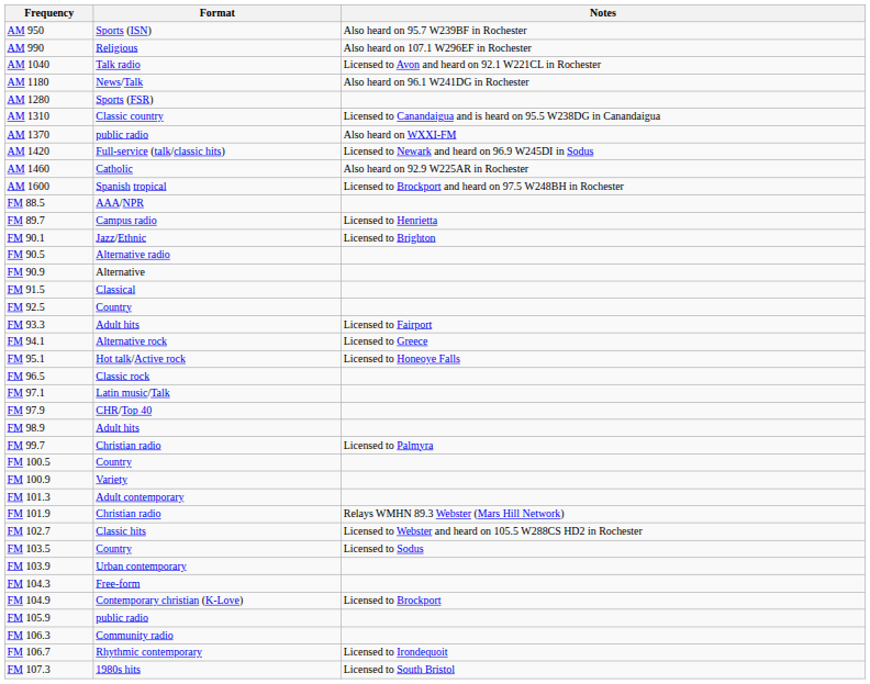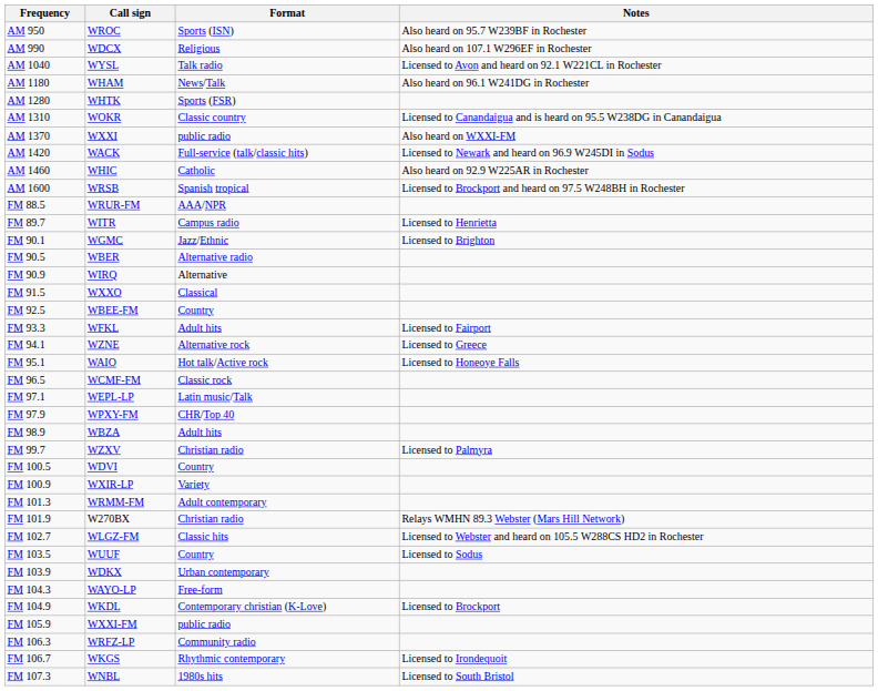 <table class="wikitable sortable"  width="100%">
 <tr>
 <th>Frequency</th>
+<th>Call sign</th>
 <th>Format</th>
 <th>Notes</th>
 </tr>
 <tr>
 <td><a href='#'>AM</a> 950</td>
+<td><a href='#'>WROC</a></td>
 <td><a href='#'>Sports</a> (<a href='#'>ISN</a>)</td>
 <td>Also heard on 95.7 W239BF in Rochester</td>
 </tr>
 <tr>
 <td><a href='#'>AM</a> 990</td>
+<td><a href='#'>WDCX</a></td>
 <td><a href='#'>Religious</a></td>
 <td>Also heard on 107.1 W296EF in Rochester</td>
 </tr>
 <tr>
 <td><a href='#'>AM</a> 1040</td>
+<td><a href='#'>WYSL</a></td>
 <td><a href='#'>Talk radio</a></td>
 <td>Licensed to <a href='#'>Avon</a> and heard on 92.1 W221CL in Rochester</td>
 </tr>
 <tr>
 <td><a href='#'>AM</a> 1180</td>
+<td><a href='#'>WHAM</a></td>
 <td><a href='#'>News</a>/<a href='#'>Talk</a></td>
 <td>Also heard on 96.1 W241DG in Rochester</td>
 </tr>
 <tr>
 <td><a href='#'>AM</a> 1280</td>
+<td><a href='#'>WHTK</a></td>
 <td><a href='#'>Sports</a> (<a href='#'>FSR</a>)</td>
 <td></td>
 </tr>
 <tr>
 <td><a href='#'>AM</a> 1310</td>
+<td><a href='#'>WOKR</a></td>
 <td><a href='#'>Classic country</a></td>
 <td>Licensed to <a href='#'>Canandaigua</a> and is heard on 95.5 W238DG in Canandaigua</td>
 </tr>
 <tr>
 <td><a href='#'>AM</a> 1370</td>
+<td><a href='#'>WXXI</a></td>
 <td><a href='#'>public radio</a></td>
 <td>Also heard on <a href='#'>WXXI-FM</a></td>
 </tr>
 <tr>
 <td><a href='#'>AM</a> 1420</td>
+<td><a href='#'>WACK</a></td>
 <td><a href='#'>Full-service</a> (<a href='#'>talk</a>/<a href='#'>classic hits</a>)</td>
 <td>Licensed to <a href='#'>Newark</a> and heard on 96.9 W245DI in <a href='#'>Sodus</a></td>
 </tr>
 <tr>
 <td><a href='#'>AM</a> 1460</td>
+<td><a href='#'>WHIC</a></td>
 <td><a href='#'>Catholic</a></td>
 <td>Also heard on 92.9 W225AR in Rochester</td>
 </tr>
 <tr>
 <td><a href='#'>AM</a> 1600</td>
+<td><a href='#'>WRSB</a></td>
 <td><a href='#'>Spanish</a> <a href='#'>tropical</a></td>
 <td>Licensed to <a href='#'>Brockport</a> and heard on 97.5 W248BH in Rochester</td>
 </tr>
 <tr>
 <td><a href='#'>FM</a> 88.5</td>
+<td><a href='#'>WRUR-FM</a></td>
 <td><a href='#'>AAA</a>/<a href='#'>NPR</a></td>
 <td></td>
 </tr>
 <tr>
 <td><a href='#'>FM</a> 89.7</td>
+<td><a href='#'>WITR</a></td>
 <td><a href='#'>Campus radio</a></td>
 <td>Licensed to <a href='#'>Henrietta</a></td>
 </tr>
 <tr>
 <td><a href='#'>FM</a> 90.1</td>
+<td><a href='#'>WGMC</a></td>
 <td><a href='#'>Jazz</a>/<a href='#'>Ethnic</a></td>
 <td>Licensed to <a href='#'>Brighton</a></td>
 </tr>
 <tr>
 <td><a href='#'>FM</a> 90.5</td>
+<td><a href='#'>WBER</a></td>
 <td><a href='#'>Alternative radio</a></td>
 <td></td>
 </tr>
 <tr>
 <td><a href='#'>FM</a> 90.9</td>
+<td><a href='#'>WIRQ</a></td>
 <td>Alternative</td>
 <td></td>
 </tr>
 <tr>
 <td><a href='#'>FM</a> 91.5</td>
+<td><a href='#'>WXXO</a></td>
 <td><a href='#'>Classical</a></td>
 <td></td>
 </tr>
 <tr>
 <td><a href='#'>FM</a> 92.5</td>
+<td><a href='#'>WBEE-FM</a></td>
 <td><a href='#'>Country</a></td>
 <td></td>
 </tr>
 <tr>
 <td><a href='#'>FM</a> 93.3</td>
+<td><a href='#'>WFKL</a></td>
 <td><a href='#'>Adult hits</a></td>
 <td>Licensed to <a href='#'>Fairport</a></td>
 </tr>
 <tr>
 <td><a href='#'>FM</a> 94.1</td>
+<td><a href='#'>WZNE</a></td>
 <td><a href='#'>Alternative rock</a></td>
 <td>Licensed to <a href='#'>Greece</a></td>
 </tr>
 <tr>
 <td><a href='#'>FM</a> 95.1</td>
+<td><a href='#'>WAIO</a></td>
 <td><a href='#'>Hot talk</a>/<a href='#'>Active rock</a></td>
 <td>Licensed to <a href='#'>Honeoye Falls</a></td>
 </tr>
 <tr>
 <td><a href='#'>FM</a> 96.5</td>
+<td><a href='#'>WCMF-FM</a></td>
 <td><a href='#'>Classic rock</a></td>
 <td></td>
 </tr>
 <tr>
 <td><a href='#'>FM</a> 97.1</td>
+<td><a href='#'>WEPL-LP</a></td>
 <td><a href='#'>Latin music</a>/<a href='#'>Talk</a></td>
 <td></td>
 </tr>
 <tr>
 <td><a href='#'>FM</a> 97.9</td>
+<td><a href='#'>WPXY-FM</a></td>
 <td><a href='#'>CHR</a>/<a href='#'>Top 40</a></td>
 <td></td>
 </tr>
 <tr>
 <td><a href='#'>FM</a> 98.9</td>
+<td><a href='#'>WBZA</a></td>
 <td><a href='#'>Adult hits</a></td>
 <td></td>
 </tr>
 <tr>
 <td><a href='#'>FM</a> 99.7</td>
+<td><a href='#'>WZXV</a></td>
 <td><a href='#'>Christian radio</a></td>
 <td>Licensed to <a href='#'>Palmyra</a></td>
 </tr>
 <tr>
 <td><a href='#'>FM</a> 100.5</td>
+<td><a href='#'>WDVI</a></td>
 <td><a href='#'>Country</a></td>
 <td></td>
 </tr>
 <tr>
 <td><a href='#'>FM</a> 100.9</td>
+<td><a href='#'>WXIR-LP</a></td>
 <td><a href='#'>Variety</a></td>
 <td></td>
 </tr>
 <tr>
 <td><a href='#'>FM</a> 101.3</td>
+<td><a href='#'>WRMM-FM</a></td>
 <td><a href='#'>Adult contemporary</a></td>
 <td></td>
 </tr>
 <tr>
 <td><a href='#'>FM</a> 101.9</td>
+<td>W270BX</td>
 <td><a href='#'>Christian radio</a></td>
 <td>Relays WMHN 89.3 <a href='#'>Webster</a> (<a href='#'>Mars Hill Network</a>)</td>
 </tr>
 <tr>
 <td><a href='#'>FM</a> 102.7</td>
+<td><a href='#'>WLGZ-FM</a></td>
 <td><a href='#'>Classic hits</a></td>
 <td>Licensed to <a href='#'>Webster</a> and heard on 105.5 W288CS HD2 in Rochester</td>
 </tr>
 <tr>
 <td><a href='#'>FM</a> 103.5</td>
+<td><a href='#'>WUUF</a></td>
 <td><a href='#'>Country</a></td>
 <td>Licensed to <a href='#'>Sodus</a></td>
 </tr>
 <tr>
 <td><a href='#'>FM</a> 103.9</td>
+<td><a href='#'>WDKX</a></td>
 <td><a href='#'>Urban contemporary</a></td>
 <td></td>
 </tr>
 <tr>
 <td><a href='#'>FM</a> 104.3</td>
+<td><a href='#'>WAYO-LP</a></td>
 <td><a href='#'>Free-form</a></td>
 <td></td>
 </tr>
 <tr>
 <td><a href='#'>FM</a> 104.9</td>
+<td><a href='#'>WKDL</a></td>
 <td><a href='#'>Contemporary christian</a> (<a href='#'>K-Love</a>)</td>
 <td>Licensed to <a href='#'>Brockport</a></td>
 </tr>
 <tr>
 <td><a href='#'>FM</a> 105.9</td>
+<td><a href='#'>WXXI-FM</a></td>
 <td><a href='#'>public radio</a></td>
 <td></td>
 </tr>
 <tr>
 <td><a href='#'>FM</a> 106.3</td>
+<td><a href='#'>WRFZ-LP</a></td>
 <td><a href='#'>Community radio</a></td>
 <td></td>
 </tr>
 <tr>
 <td><a href='#'>FM</a> 106.7</td>
+<td><a href='#'>WKGS</a></td>
 <td><a href='#'>Rhythmic contemporary</a></td>
 <td>Licensed to <a href='#'>Irondequoit</a></td>
 </tr>
 <tr>
 <td><a href='#'>FM</a> 107.3</td>
+<td><a href='#'>WNBL</a></td>
 <td><a href='#'>1980s hits</a></td>
 <td>Licensed to <a href='#'>South Bristol</a></td>
 </tr>
 </table>
